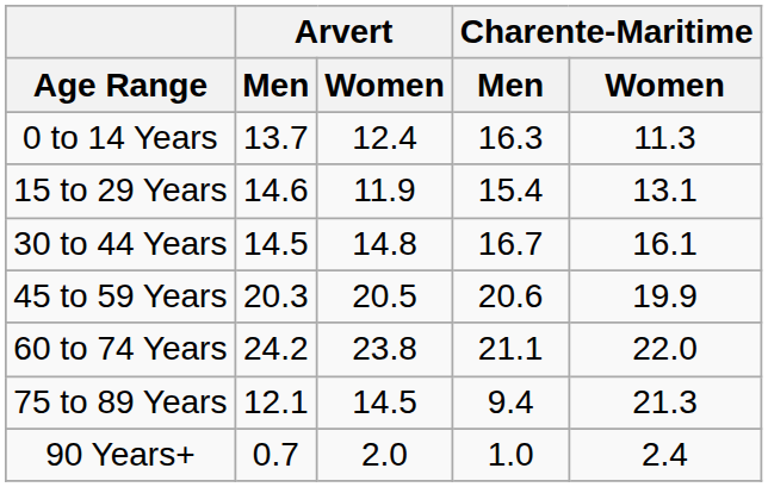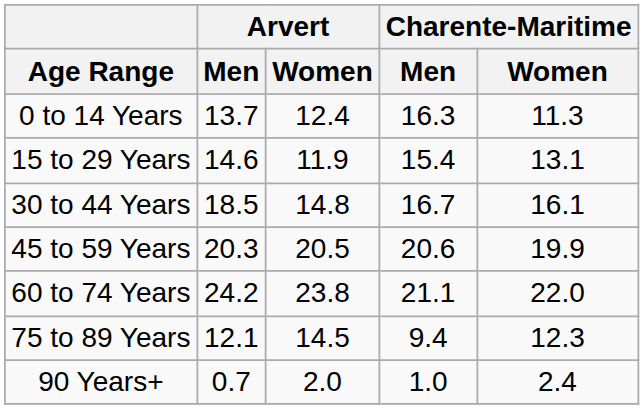 <table class="wikitable" style="text-align:center;">
 <tr>
 <th></th>
 <th colspan=2>Arvert</th>
 <th colspan=2>Charente-Maritime</th>
 </tr>
 <tr>
 <th>Age Range</th>
 <th>Men</th>
 <th>Women</th>
 <th>Men</th>
 <th>Women</th>
 </tr>
 <tr>
 <td>0 to 14 Years</td>
 <td>13.7</td>
 <td>12.4</td>
 <td>16.3</td>
 <td>11.3</td>
 </tr>
 <tr>
 <td>15 to 29 Years</td>
 <td>14.6</td>
 <td>11.9</td>
 <td>15.4</td>
 <td>13.1</td>
 </tr>
 <tr>
 <td>30 to 44 Years</td>
-<td>14.5</td>
+<td>18.5</td>
 <td>14.8</td>
 <td>16.7</td>
 <td>16.1</td>
 </tr>
 <tr>
 <td>45 to 59 Years</td>
 <td>20.3</td>
 <td>20.5</td>
 <td>20.6</td>
 <td>19.9</td>
 </tr>
 <tr>
 <td>60 to 74 Years</td>
 <td>24.2</td>
 <td>23.8</td>
 <td>21.1</td>
 <td>22.0</td>
 </tr>
 <tr>
 <td>75 to 89 Years</td>
 <td>12.1</td>
 <td>14.5</td>
 <td>9.4</td>
-<td>21.3</td>
+<td>12.3</td>
 </tr>
 <tr>
 <td>90 Years+</td>
 <td>0.7</td>
 <td>2.0</td>
 <td>1.0</td>
 <td>2.4</td>
 </tr>
 </table>
